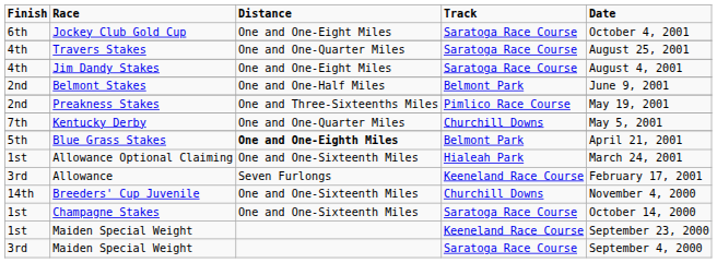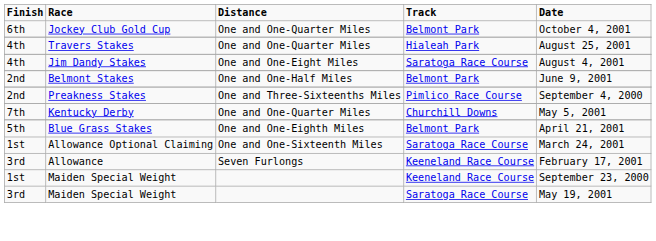 <table class="wikitable">
 <tr>
 <td><strong>Finish</strong></td>
 <td><strong>Race</strong></td>
 <td><strong>Distance</strong></td>
 <td><strong>Track</strong></td>
 <td><strong>Date</strong></td>
 </tr>
 <tr>
 <td>6th</td>
 <td><a href='#'>Jockey Club Gold Cup</a></td>
-<td>One and One-Eight Miles</td>
-<td><a href='#'>Saratoga Race Course</a></td>
+<td>One and One-Quarter Miles</td>
+<td><a href='#'>Belmont Park</a></td>
 <td>October 4, 2001</td>
 </tr>
 <tr>
 </tr>
 <tr>
 <td>4th</td>
 <td><a href='#'>Travers Stakes</a></td>
 <td>One and One-Quarter Miles</td>
-<td><a href='#'>Saratoga Race Course</a></td>
+<td><a href='#'>Hialeah Park</a></td>
 <td>August 25, 2001</td>
 </tr>
 <tr>
 </tr>
 <tr>
 <td>4th</td>
 <td><a href='#'>Jim Dandy Stakes</a></td>
 <td>One and One-Eight Miles</td>
 <td><a href='#'>Saratoga Race Course</a></td>
 <td>August 4, 2001</td>
 </tr>
 <tr>
 </tr>
 <tr>
 <td>2nd</td>
 <td><a href='#'>Belmont Stakes</a></td>
 <td>One and One-Half Miles</td>
 <td><a href='#'>Belmont Park</a></td>
 <td>June 9, 2001</td>
 </tr>
 <tr>
 </tr>
 <tr>
 <td>2nd</td>
 <td><a href='#'>Preakness Stakes</a></td>
 <td>One and Three-Sixteenths Miles</td>
 <td><a href='#'>Pimlico Race Course</a></td>
-<td>May 19, 2001</td>
+<td>September 4, 2000</td>
 </tr>
 <tr>
 </tr>
 <tr>
 <td>7th</td>
 <td><a href='#'>Kentucky Derby</a></td>
 <td>One and One-Quarter Miles</td>
 <td><a href='#'>Churchill Downs</a></td>
 <td>May 5, 2001</td>
 </tr>
 <tr>
 </tr>
 <tr>
 <td>5th</td>
 <td><a href='#'>Blue Grass Stakes</a></td>
-<td><strong>One and One-Eighth Miles</strong></td>
+<td>One and One-Eighth Miles</td>
 <td><a href='#'>Belmont Park</a></td>
 <td>April 21, 2001</td>
 </tr>
 <tr>
 <td>1st</td>
 <td>Allowance Optional Claiming</td>
 <td>One and One-Sixteenth Miles</td>
-<td><a href='#'>Hialeah Park</a></td>
+<td><a href='#'>Saratoga Race Course</a></td>
 <td>March 24, 2001</td>
 </tr>
 <tr>
 <td>3rd</td>
 <td>Allowance</td>
 <td>Seven Furlongs</td>
 <td><a href='#'>Keeneland Race Course</a></td>
 <td>February 17, 2001</td>
-</tr>
-<tr>
-<td>14th</td>
-<td><a href='#'>Breeders' Cup Juvenile</a></td>
-<td>One and One-Sixteenth Miles</td>
-<td><a href='#'>Churchill Downs</a></td>
-<td>November 4, 2000</td>
-</tr>
-<tr>
-<td>1st</td>
-<td><a href='#'>Champagne Stakes</a></td>
-<td>One and One-Sixteenth Miles</td>
-<td><a href='#'>Saratoga Race Course</a></td>
-<td>October 14, 2000</td>
 </tr>
 <tr>
 <td>1st</td>
 <td>Maiden Special Weight</td>
 <td></td>
 <td><a href='#'>Keeneland Race Course</a></td>
 <td>September 23, 2000</td>
 </tr>
 <tr>
 <td>3rd</td>
 <td>Maiden Special Weight</td>
 <td></td>
 <td><a href='#'>Saratoga Race Course</a></td>
-<td>September 4, 2000</td>
+<td>May 19, 2001</td>
 </tr>
 </table>
